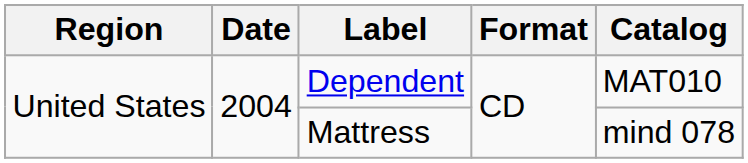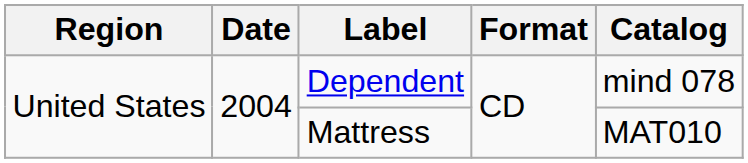 <table class="wikitable">
 <tr>
 <th>Region</th>
 <th>Date</th>
 <th>Label</th>
 <th>Format</th>
 <th>Catalog</th>
 </tr>
 <tr>
 <td rowspan="2">United States</td>
 <td rowspan="2">2004</td>
 <td><a href='#'>Dependent</a></td>
 <td rowspan="2">CD</td>
-<td>MAT010</td>
+<td>mind 078</td>
 </tr>
 <tr>
 <td>Mattress</td>
-<td>mind 078</td>
+<td>MAT010</td>
 </tr>
 </table>
